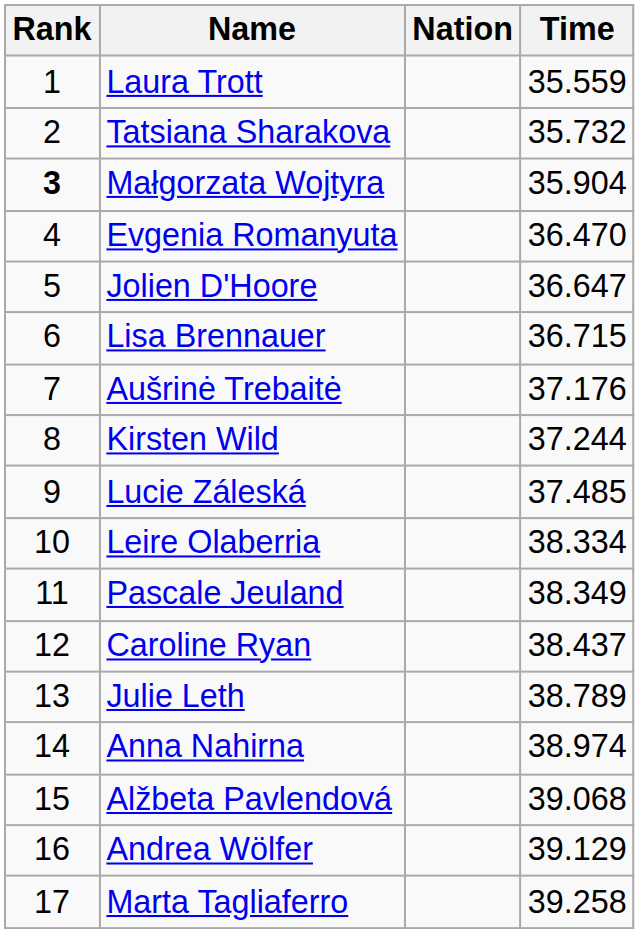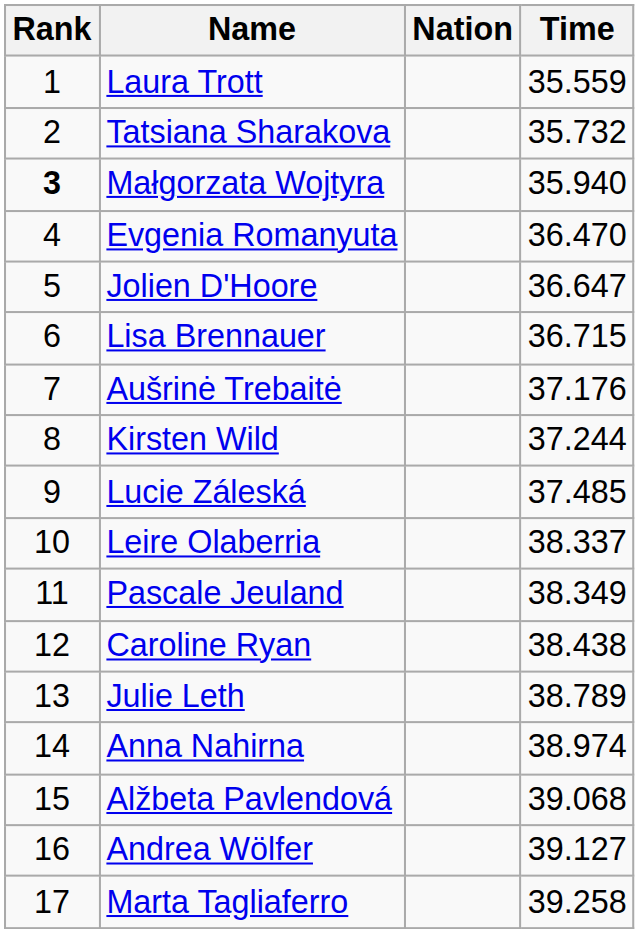 <table class="wikitable sortable" style="text-align:center">
 <tr>
 <th>Rank</th>
 <th>Name</th>
 <th>Nation</th>
 <th>Time</th>
 </tr>
 <tr>
 <td>1</td>
 <td align=left><a href='#'>Laura Trott</a></td>
 <td align=left></td>
 <td>35.559</td>
 </tr>
 <tr>
 <td>2</td>
 <td align=left><a href='#'>Tatsiana Sharakova</a></td>
 <td align=left></td>
 <td>35.732</td>
 </tr>
 <tr>
 <td><strong>3</strong></td>
 <td align=left><a href='#'>Małgorzata Wojtyra</a></td>
 <td align=left></td>
-<td>35.904</td>
+<td>35.940</td>
 </tr>
 <tr>
 <td>4</td>
 <td align=left><a href='#'>Evgenia Romanyuta</a></td>
 <td align=left></td>
 <td>36.470</td>
 </tr>
 <tr>
 <td>5</td>
 <td align=left><a href='#'>Jolien D'Hoore</a></td>
 <td align=left></td>
 <td>36.647</td>
 </tr>
 <tr>
 <td>6</td>
 <td align=left><a href='#'>Lisa Brennauer</a></td>
 <td align=left></td>
 <td>36.715</td>
 </tr>
 <tr>
 <td>7</td>
 <td align=left><a href='#'>Aušrinė Trebaitė</a></td>
 <td align=left></td>
 <td>37.176</td>
 </tr>
 <tr>
 <td>8</td>
 <td align=left><a href='#'>Kirsten Wild</a></td>
 <td align=left></td>
 <td>37.244</td>
 </tr>
 <tr>
 <td>9</td>
 <td align=left><a href='#'>Lucie Záleská</a></td>
 <td align=left></td>
 <td>37.485</td>
 </tr>
 <tr>
 <td>10</td>
 <td align=left><a href='#'>Leire Olaberria</a></td>
 <td align=left></td>
-<td>38.334</td>
+<td>38.337</td>
 </tr>
 <tr>
 <td>11</td>
 <td align=left><a href='#'>Pascale Jeuland</a></td>
 <td align=left></td>
 <td>38.349</td>
 </tr>
 <tr>
 <td>12</td>
 <td align=left><a href='#'>Caroline Ryan</a></td>
 <td align=left></td>
-<td>38.437</td>
+<td>38.438</td>
 </tr>
 <tr>
 <td>13</td>
 <td align=left><a href='#'>Julie Leth</a></td>
 <td align=left></td>
 <td>38.789</td>
 </tr>
 <tr>
 <td>14</td>
 <td align=left><a href='#'>Anna Nahirna</a></td>
 <td align=left></td>
 <td>38.974</td>
 </tr>
 <tr>
 <td>15</td>
 <td align=left><a href='#'>Alžbeta Pavlendová</a></td>
 <td align=left></td>
 <td>39.068</td>
 </tr>
 <tr>
 <td>16</td>
 <td align=left><a href='#'>Andrea Wölfer</a></td>
 <td align=left></td>
-<td>39.129</td>
+<td>39.127</td>
 </tr>
 <tr>
 <td>17</td>
 <td align=left><a href='#'>Marta Tagliaferro</a></td>
 <td align=left></td>
 <td>39.258</td>
 </tr>
 </table>
